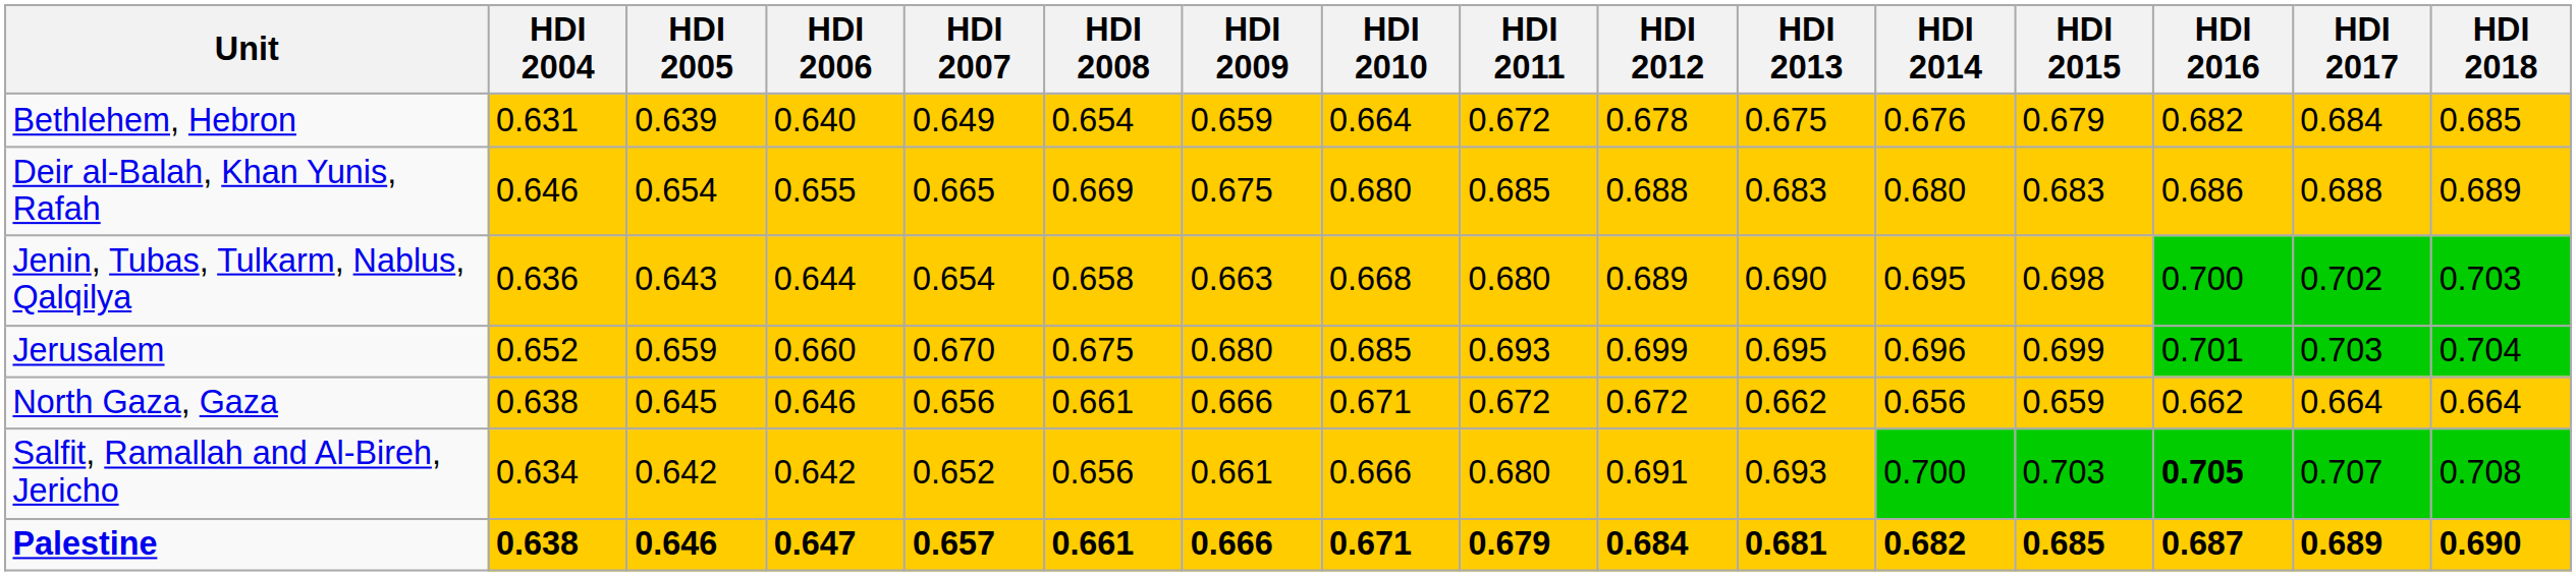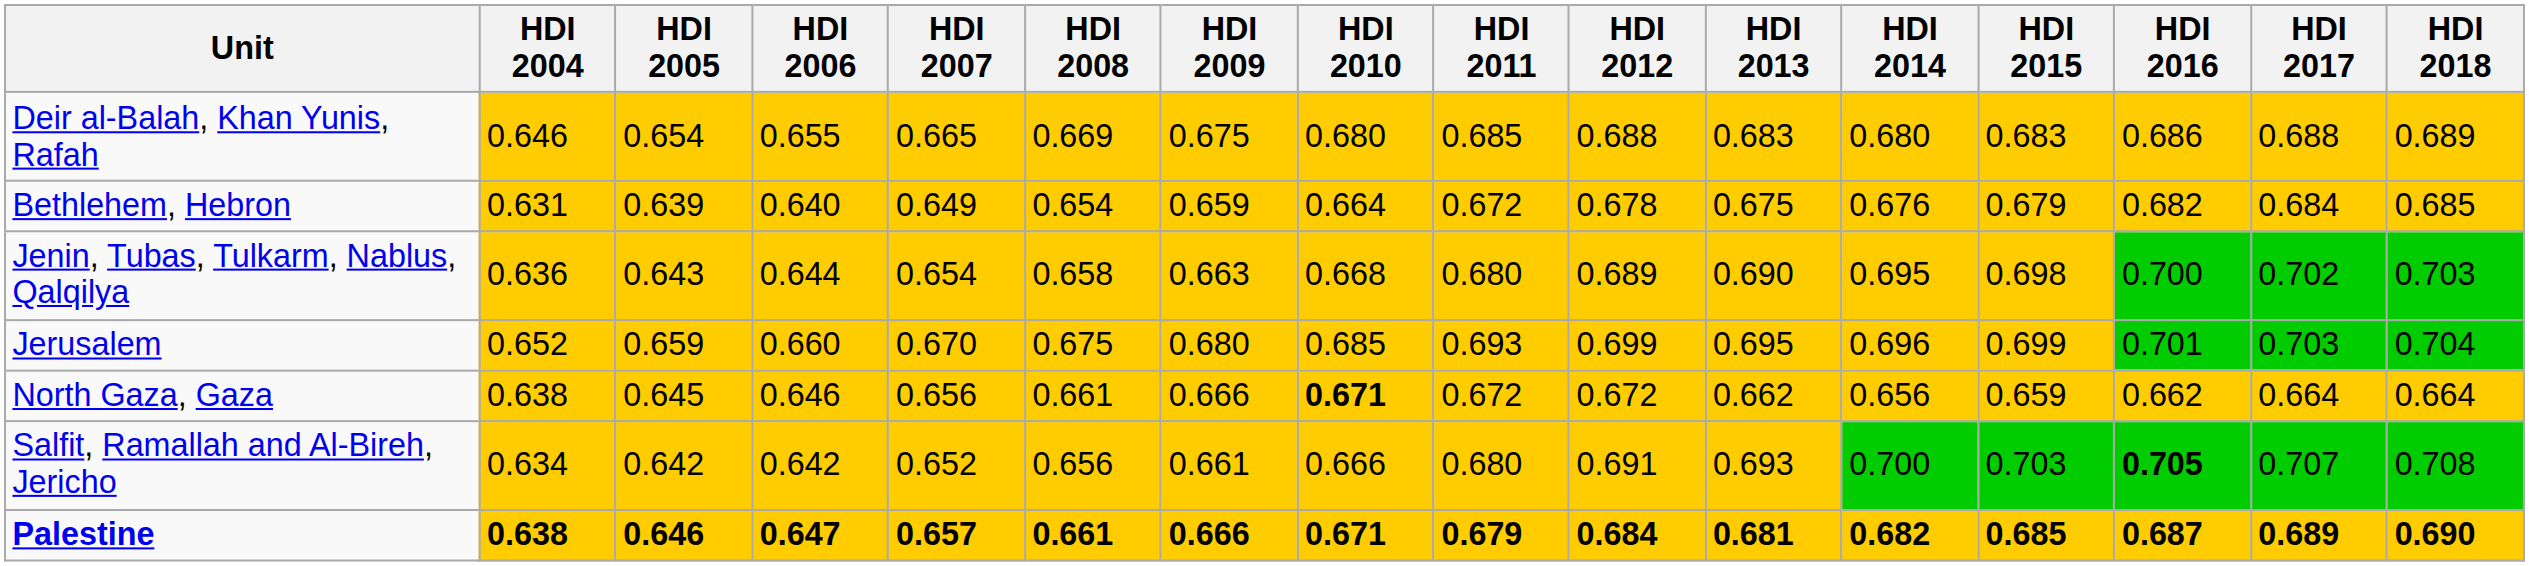 <table class="wikitable sortable">
 <tr>
 <th>Unit</th>
 <th>HDI 2004</th>
 <th>HDI 2005</th>
 <th>HDI 2006</th>
 <th>HDI 2007</th>
 <th>HDI 2008</th>
 <th>HDI 2009</th>
 <th>HDI 2010</th>
 <th>HDI 2011</th>
 <th>HDI 2012</th>
 <th>HDI 2013</th>
 <th>HDI 2014</th>
 <th>HDI 2015</th>
 <th>HDI 2016</th>
 <th>HDI 2017</th>
 <th>HDI 2018</th>
 </tr>
 <tr>
+<td><a href='#'>Deir al-Balah</a>, <a href='#'>Khan Yunis</a>, <a href='#'>Rafah</a></td>
+<td style="background:#fc0;">0.646</td>
+<td style="background:#fc0;">0.654</td>
+<td style="background:#fc0;">0.655</td>
+<td style="background:#fc0;">0.665</td>
+<td style="background:#fc0;">0.669</td>
+<td style="background:#fc0;">0.675</td>
+<td style="background:#fc0;">0.680</td>
+<td style="background:#fc0;">0.685</td>
+<td style="background:#fc0;">0.688</td>
+<td style="background:#fc0;">0.683</td>
+<td style="background:#fc0;">0.680</td>
+<td style="background:#fc0;">0.683</td>
+<td style="background:#fc0;">0.686</td>
+<td style="background:#fc0;">0.688</td>
+<td style="background:#fc0;">0.689</td>
+</tr>
+<tr>
 <td><a href='#'>Bethlehem</a>, <a href='#'>Hebron</a></td>
 <td style="background:#fc0;">0.631</td>
 <td style="background:#fc0;">0.639</td>
 <td style="background:#fc0;">0.640</td>
 <td style="background:#fc0;">0.649</td>
 <td style="background:#fc0;">0.654</td>
 <td style="background:#fc0;">0.659</td>
 <td style="background:#fc0;">0.664</td>
 <td style="background:#fc0;">0.672</td>
 <td style="background:#fc0;">0.678</td>
 <td style="background:#fc0;">0.675</td>
 <td style="background:#fc0;">0.676</td>
 <td style="background:#fc0;">0.679</td>
 <td style="background:#fc0;">0.682</td>
 <td style="background:#fc0;">0.684</td>
 <td style="background:#fc0;">0.685</td>
-</tr>
-<tr>
-<td><a href='#'>Deir al-Balah</a>, <a href='#'>Khan Yunis</a>, <a href='#'>Rafah</a></td>
-<td style="background:#fc0;">0.646</td>
-<td style="background:#fc0;">0.654</td>
-<td style="background:#fc0;">0.655</td>
-<td style="background:#fc0;">0.665</td>
-<td style="background:#fc0;">0.669</td>
-<td style="background:#fc0;">0.675</td>
-<td style="background:#fc0;">0.680</td>
-<td style="background:#fc0;">0.685</td>
-<td style="background:#fc0;">0.688</td>
-<td style="background:#fc0;">0.683</td>
-<td style="background:#fc0;">0.680</td>
-<td style="background:#fc0;">0.683</td>
-<td style="background:#fc0;">0.686</td>
-<td style="background:#fc0;">0.688</td>
-<td style="background:#fc0;">0.689</td>
 </tr>
 <tr>
 <td><a href='#'>Jenin</a>, <a href='#'>Tubas</a>, <a href='#'>Tulkarm</a>, <a href='#'>Nablus</a>, <a href='#'>Qalqilya</a></td>
 <td style="background:#fc0;">0.636</td>
 <td style="background:#fc0;">0.643</td>
 <td style="background:#fc0;">0.644</td>
 <td style="background:#fc0;">0.654</td>
 <td style="background:#fc0;">0.658</td>
 <td style="background:#fc0;">0.663</td>
 <td style="background:#fc0;">0.668</td>
 <td style="background:#fc0;">0.680</td>
 <td style="background:#fc0;">0.689</td>
 <td style="background:#fc0;">0.690</td>
 <td style="background:#fc0;">0.695</td>
 <td style="background:#fc0;">0.698</td>
 <td style="background:#0c0;">0.700</td>
 <td style="background:#0c0;">0.702</td>
 <td style="background:#0c0;">0.703</td>
 </tr>
 <tr>
 <td><a href='#'>Jerusalem</a></td>
 <td style="background:#fc0;">0.652</td>
 <td style="background:#fc0;">0.659</td>
 <td style="background:#fc0;">0.660</td>
 <td style="background:#fc0;">0.670</td>
 <td style="background:#fc0;">0.675</td>
 <td style="background:#fc0;">0.680</td>
 <td style="background:#fc0;">0.685</td>
 <td style="background:#fc0;">0.693</td>
 <td style="background:#fc0;">0.699</td>
 <td style="background:#fc0;">0.695</td>
 <td style="background:#fc0;">0.696</td>
 <td style="background:#fc0;">0.699</td>
 <td style="background:#0c0;">0.701</td>
 <td style="background:#0c0;">0.703</td>
 <td style="background:#0c0;">0.704</td>
 </tr>
 <tr>
 <td><a href='#'>North Gaza</a>, <a href='#'>Gaza</a></td>
 <td style="background:#fc0;">0.638</td>
 <td style="background:#fc0;">0.645</td>
 <td style="background:#fc0;">0.646</td>
 <td style="background:#fc0;">0.656</td>
 <td style="background:#fc0;">0.661</td>
 <td style="background:#fc0;">0.666</td>
-<td style="background:#fc0;">0.671</td>
+<td style="background:#fc0;"><strong>0.671</strong></td>
 <td style="background:#fc0;">0.672</td>
 <td style="background:#fc0;">0.672</td>
 <td style="background:#fc0;">0.662</td>
 <td style="background:#fc0;">0.656</td>
 <td style="background:#fc0;">0.659</td>
 <td style="background:#fc0;">0.662</td>
 <td style="background:#fc0;">0.664</td>
 <td style="background:#fc0;">0.664</td>
 </tr>
 <tr>
 <td><a href='#'>Salfit</a>, <a href='#'>Ramallah and Al-Bireh</a>, <a href='#'>Jericho</a></td>
 <td style="background:#fc0;">0.634</td>
 <td style="background:#fc0;">0.642</td>
 <td style="background:#fc0;">0.642</td>
 <td style="background:#fc0;">0.652</td>
 <td style="background:#fc0;">0.656</td>
 <td style="background:#fc0;">0.661</td>
 <td style="background:#fc0;">0.666</td>
 <td style="background:#fc0;">0.680</td>
 <td style="background:#fc0;">0.691</td>
 <td style="background:#fc0;">0.693</td>
 <td style="background:#0c0;">0.700</td>
 <td style="background:#0c0;">0.703</td>
 <td style="background:#0c0;"><strong>0.705</strong></td>
 <td style="background:#0c0;">0.707</td>
 <td style="background:#0c0;">0.708</td>
 </tr>
 <tr>
 <td><strong><a href='#'>Palestine</a></strong></td>
 <td style="background:#fc0;"><strong>0.638</strong></td>
 <td style="background:#fc0;"><strong>0.646</strong></td>
 <td style="background:#fc0;"><strong>0.647</strong></td>
 <td style="background:#fc0;"><strong>0.657</strong></td>
 <td style="background:#fc0;"><strong>0.661</strong></td>
 <td style="background:#fc0;"><strong>0.666</strong></td>
 <td style="background:#fc0;"><strong>0.671</strong></td>
 <td style="background:#fc0;"><strong>0.679</strong></td>
 <td style="background:#fc0;"><strong>0.684</strong></td>
 <td style="background:#fc0;"><strong>0.681</strong></td>
 <td style="background:#fc0;"><strong>0.682</strong></td>
 <td style="background:#fc0;"><strong>0.685</strong></td>
 <td style="background:#fc0;"><strong>0.687</strong></td>
 <td style="background:#fc0;"><strong>0.689</strong></td>
 <td style="background:#fc0;"><strong>0.690</strong></td>
 </tr>
 </table>
